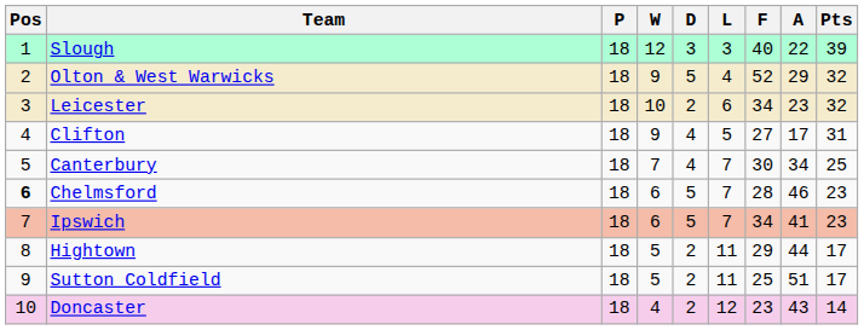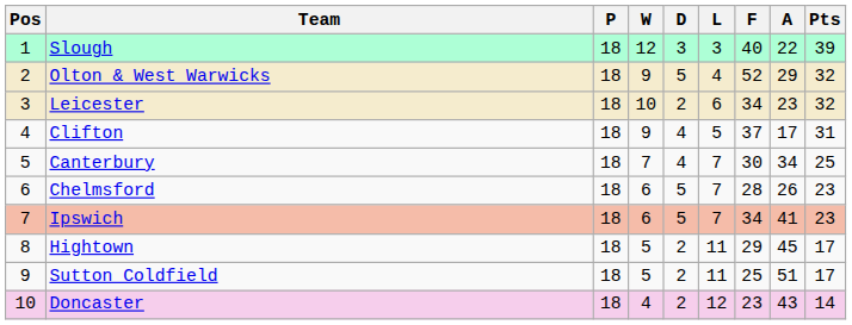 <table class="wikitable" style="font-size: 100%">
 <tr>
 <th width=20>Pos</th>
 <th width=400>Team</th>
 <th width=20>P</th>
 <th width=20>W</th>
 <th width=20>D</th>
 <th width=20>L</th>
 <th width=20>F</th>
 <th width=20>A</th>
 <th width=20>Pts</th>
 </tr>
 <tr align=center style="background: #ADFFD6;">
 <td>1</td>
 <td align="left"><a href='#'>Slough</a></td>
 <td>18</td>
 <td>12</td>
 <td>3</td>
 <td>3</td>
 <td>40</td>
 <td>22</td>
 <td>39</td>
 </tr>
 <tr align=center style="background: #F5ECCE;">
 <td>2</td>
 <td align="left"><a href='#'>Olton & West Warwicks</a></td>
 <td>18</td>
 <td>9</td>
 <td>5</td>
 <td>4</td>
 <td>52</td>
 <td>29</td>
 <td>32</td>
 </tr>
 <tr align=center style="background: #F5ECCE;">
 <td>3</td>
 <td align="left"><a href='#'>Leicester</a></td>
 <td>18</td>
 <td>10</td>
 <td>2</td>
 <td>6</td>
 <td>34</td>
 <td>23</td>
 <td>32</td>
 </tr>
 <tr align=center>
 <td>4</td>
 <td align="left"><a href='#'>Clifton</a></td>
 <td>18</td>
 <td>9</td>
 <td>4</td>
 <td>5</td>
-<td>27</td>
+<td>37</td>
 <td>17</td>
 <td>31</td>
 </tr>
 <tr align=center>
 <td>5</td>
 <td align="left"><a href='#'>Canterbury</a></td>
 <td>18</td>
 <td>7</td>
 <td>4</td>
 <td>7</td>
 <td>30</td>
 <td>34</td>
 <td>25</td>
 </tr>
 <tr align=center>
-<td><strong>6</strong></td>
+<td>6</td>
 <td align="left"><a href='#'>Chelmsford</a></td>
 <td>18</td>
 <td>6</td>
 <td>5</td>
 <td>7</td>
 <td>28</td>
-<td>46</td>
+<td>26</td>
 <td>23</td>
 </tr>
 <tr align=center style="background: #F5BCA9;">
 <td>7</td>
 <td align="left"><a href='#'>Ipswich</a></td>
 <td>18</td>
 <td>6</td>
 <td>5</td>
 <td>7</td>
 <td>34</td>
 <td>41</td>
 <td>23</td>
 </tr>
 <tr align=center>
 <td>8</td>
 <td align="left"><a href='#'>Hightown</a></td>
 <td>18</td>
 <td>5</td>
 <td>2</td>
 <td>11</td>
 <td>29</td>
-<td>44</td>
+<td>45</td>
 <td>17</td>
 </tr>
 <tr align=center>
 <td>9</td>
 <td align="left"><a href='#'>Sutton Coldfield</a></td>
 <td>18</td>
 <td>5</td>
 <td>2</td>
 <td>11</td>
 <td>25</td>
 <td>51</td>
 <td>17</td>
 </tr>
 <tr align=center style="background: #F6CEEC;">
 <td>10</td>
 <td align="left"><a href='#'>Doncaster</a></td>
 <td>18</td>
 <td>4</td>
 <td>2</td>
 <td>12</td>
 <td>23</td>
 <td>43</td>
 <td>14</td>
 </tr>
 </table>
